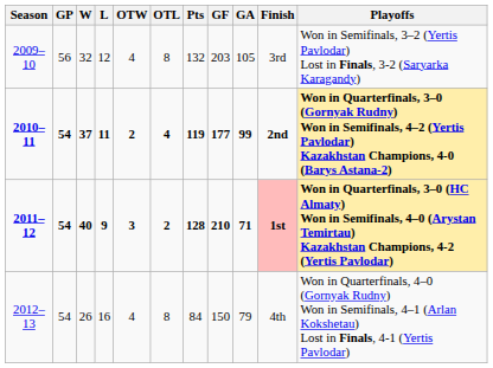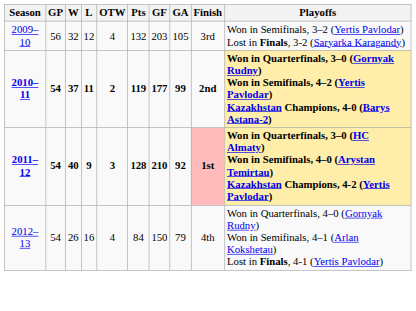 <table class="wikitable">
 <tr>
 <th>Season</th>
 <th>GP</th>
 <th>W</th>
 <th>L</th>
 <th>OTW</th>
-<th>OTL</th>
 <th>Pts</th>
 <th>GF</th>
 <th>GA</th>
 <th>Finish</th>
 <th>Playoffs</th>
 </tr>
 <tr align="center">
 <td><a href='#'>2009–10</a></td>
 <td>56</td>
 <td>32</td>
 <td>12</td>
 <td>4</td>
-<td>8</td>
 <td>132</td>
 <td>203</td>
 <td>105</td>
 <td>3rd</td>
 <td align="left">Won in Semifinals, 3–2 (<a href='#'>Yertis Pavlodar</a>) <br> Lost in <strong>Finals</strong>, 3-2 (<a href='#'>Saryarka Karagandy</a>)</td>
 </tr>
 <tr align="center">
 <td><strong><a href='#'>2010–11</a></strong></td>
 <td><strong>54</strong></td>
 <td><strong>37</strong></td>
 <td><strong>11</strong></td>
 <td><strong>2</strong></td>
-<td><strong>4</strong></td>
 <td><strong>119</strong></td>
 <td><strong>177</strong></td>
 <td><strong>99</strong></td>
 <td><strong>2nd</strong></td>
 <td style="background: #ffeeaa;" align="left"><strong>Won in Quarterfinals, 3–0 (<a href='#'>Gornyak Rudny</a>) <br> Won in Semifinals, 4–2 (<a href='#'>Yertis Pavlodar</a>) <br> <a href='#'>Kazakhstan</a> Champions, 4-0 (<a href='#'>Barys Astana-2</a>)</strong></td>
 </tr>
 <tr align="center">
 <td><strong><a href='#'>2011–12</a></strong></td>
 <td><strong>54</strong></td>
 <td><strong>40</strong></td>
 <td><strong>9</strong></td>
 <td><strong>3</strong></td>
-<td><strong>2</strong></td>
 <td><strong>128</strong></td>
 <td><strong>210</strong></td>
-<td><strong>71</strong></td>
+<td><strong>92</strong></td>
 <td style="background: #ffbbbb;"><strong>1st</strong></td>
 <td style="background: #ffeeaa;" align="left"><strong>Won in Quarterfinals, 3–0 (<a href='#'>HC Almaty</a>) <br> Won in Semifinals, 4–0 (<a href='#'>Arystan Temirtau</a>) <br> <a href='#'>Kazakhstan</a> Champions, 4-2 (<a href='#'>Yertis Pavlodar</a>)</strong></td>
 </tr>
 <tr align="center">
 <td><a href='#'>2012–13</a></td>
 <td>54</td>
 <td>26</td>
 <td>16</td>
 <td>4</td>
-<td>8</td>
 <td>84</td>
 <td>150</td>
 <td>79</td>
 <td>4th</td>
 <td align="left">Won in Quarterfinals, 4–0 (<a href='#'>Gornyak Rudny</a>) <br> Won in Semifinals, 4–1 (<a href='#'>Arlan Kokshetau</a>) <br> Lost in <strong>Finals</strong>, 4-1 (<a href='#'>Yertis Pavlodar</a>)</td>
 </tr>
 </table>
